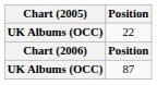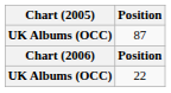 <table class="wikitable plainrowheaders" style="text-align:center;">
 <tr>
 <th>Chart (2005)</th>
 <th>Position</th>
 </tr>
 <tr>
 <th scope="row">UK Albums (OCC)</th>
-<td>22</td>
+<td>87</td>
 </tr>
 <tr>
 <th>Chart (2006)</th>
 <th>Position</th>
 </tr>
 <tr>
 <th scope="row">UK Albums (OCC)</th>
-<td>87</td>
+<td>22</td>
 </tr>
 </table>
